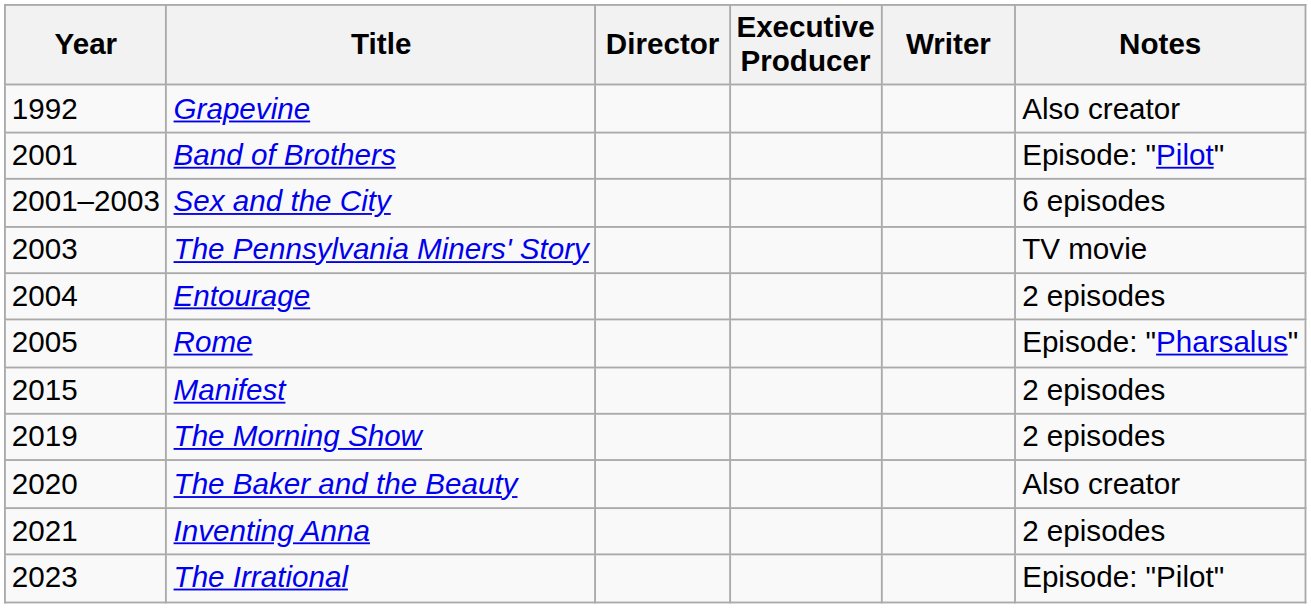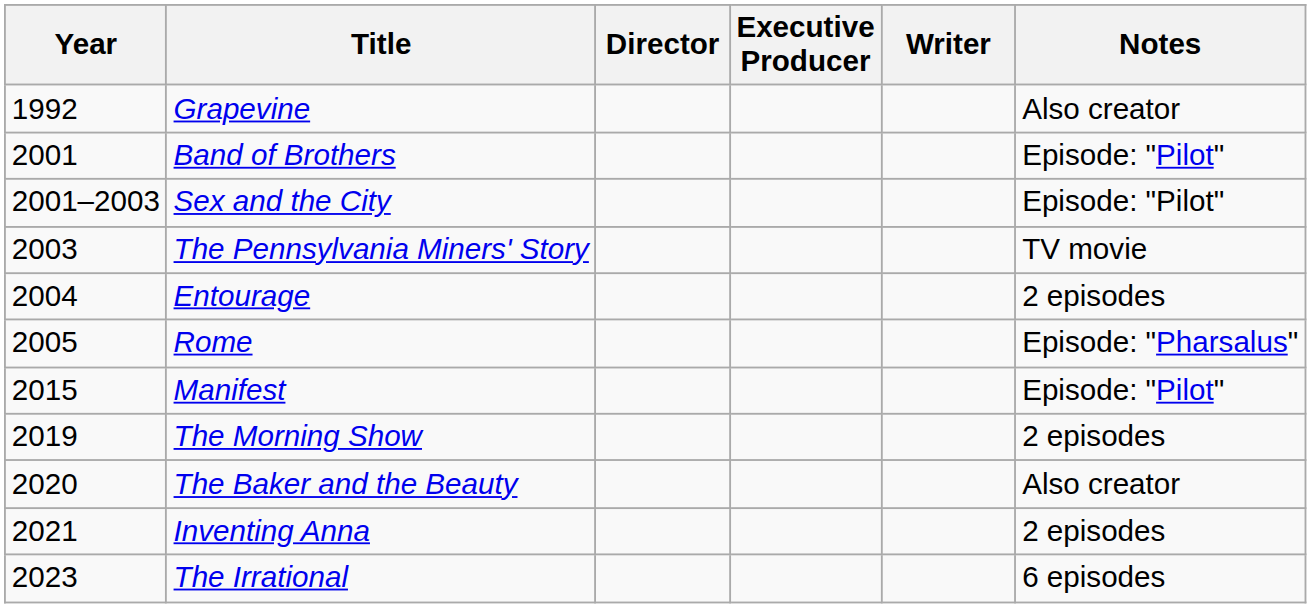 <table class="wikitable">
 <tr>
 <th>Year</th>
 <th>Title</th>
 <th width=65>Director</th>
 <th width=65>Executive<br>Producer</th>
 <th width=65>Writer</th>
 <th>Notes</th>
 </tr>
 <tr>
 <td>1992</td>
 <td><em><a href='#'>Grapevine</a></em></td>
 <td></td>
 <td></td>
 <td></td>
 <td>Also creator</td>
 </tr>
 <tr>
 <td>2001</td>
 <td><em><a href='#'>Band of Brothers</a></em></td>
 <td></td>
 <td></td>
 <td></td>
 <td>Episode: "<a href='#'>Pilot</a>"</td>
 </tr>
 <tr>
 <td>2001–2003</td>
 <td><em><a href='#'>Sex and the City</a></em></td>
 <td></td>
 <td></td>
 <td></td>
-<td>6 episodes</td>
+<td>Episode: "Pilot"</td>
 </tr>
 <tr>
 <td>2003</td>
 <td><em><a href='#'>The Pennsylvania Miners' Story</a></em></td>
 <td></td>
 <td></td>
 <td></td>
 <td>TV movie</td>
 </tr>
 <tr>
 <td>2004</td>
 <td><em><a href='#'>Entourage</a></em></td>
 <td></td>
 <td></td>
 <td></td>
 <td>2 episodes</td>
 </tr>
 <tr>
 <td>2005</td>
 <td><em><a href='#'>Rome</a></em></td>
 <td></td>
 <td></td>
 <td></td>
 <td>Episode: "<a href='#'>Pharsalus</a>"</td>
 </tr>
 <tr>
 <td>2015</td>
 <td><em><a href='#'>Manifest</a></em></td>
 <td></td>
 <td></td>
 <td></td>
-<td>2 episodes</td>
+<td>Episode: "<a href='#'>Pilot</a>"</td>
 </tr>
 <tr>
 <td>2019</td>
 <td><em><a href='#'>The Morning Show</a></em></td>
 <td></td>
 <td></td>
 <td></td>
 <td>2 episodes</td>
 </tr>
 <tr>
 <td>2020</td>
 <td><em><a href='#'>The Baker and the Beauty</a></em></td>
 <td></td>
 <td></td>
 <td></td>
 <td>Also creator</td>
 </tr>
 <tr>
 <td>2021</td>
 <td><em><a href='#'>Inventing Anna</a></em></td>
 <td></td>
 <td></td>
 <td></td>
 <td>2 episodes</td>
 </tr>
 <tr>
 <td>2023</td>
 <td><em><a href='#'>The Irrational</a></em></td>
 <td></td>
 <td></td>
 <td></td>
-<td>Episode: "Pilot"</td>
+<td>6 episodes</td>
 </tr>
 </table>
